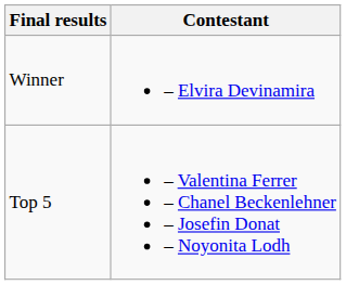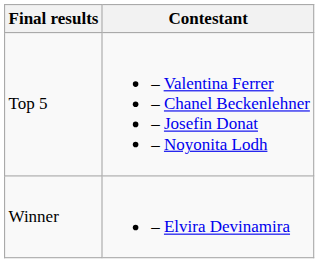 <table class="wikitable sortable" style="font-size:95%;">
 <tr>
 <th>Final results</th>
 <th>Contestant</th>
 </tr>
 <tr>
+<td>Top 5</td>
+<td><br><ul><li> – <a href='#'>Valentina Ferrer</a></li><li> – <a href='#'>Chanel Beckenlehner</a></li><li> – <a href='#'>Josefin Donat</a></li><li> – <a href='#'>Noyonita Lodh</a></li></ul></td>
+</tr>
+<tr>
 <td>Winner</td>
 <td><br><ul><li> – <a href='#'>Elvira Devinamira</a></li></ul></td>
 </tr>
-<tr>
-<td>Top 5</td>
-<td><br><ul><li> – <a href='#'>Valentina Ferrer</a></li><li> – <a href='#'>Chanel Beckenlehner</a></li><li> – <a href='#'>Josefin Donat</a></li><li> – <a href='#'>Noyonita Lodh</a></li></ul></td>
-</tr>
 </table>
